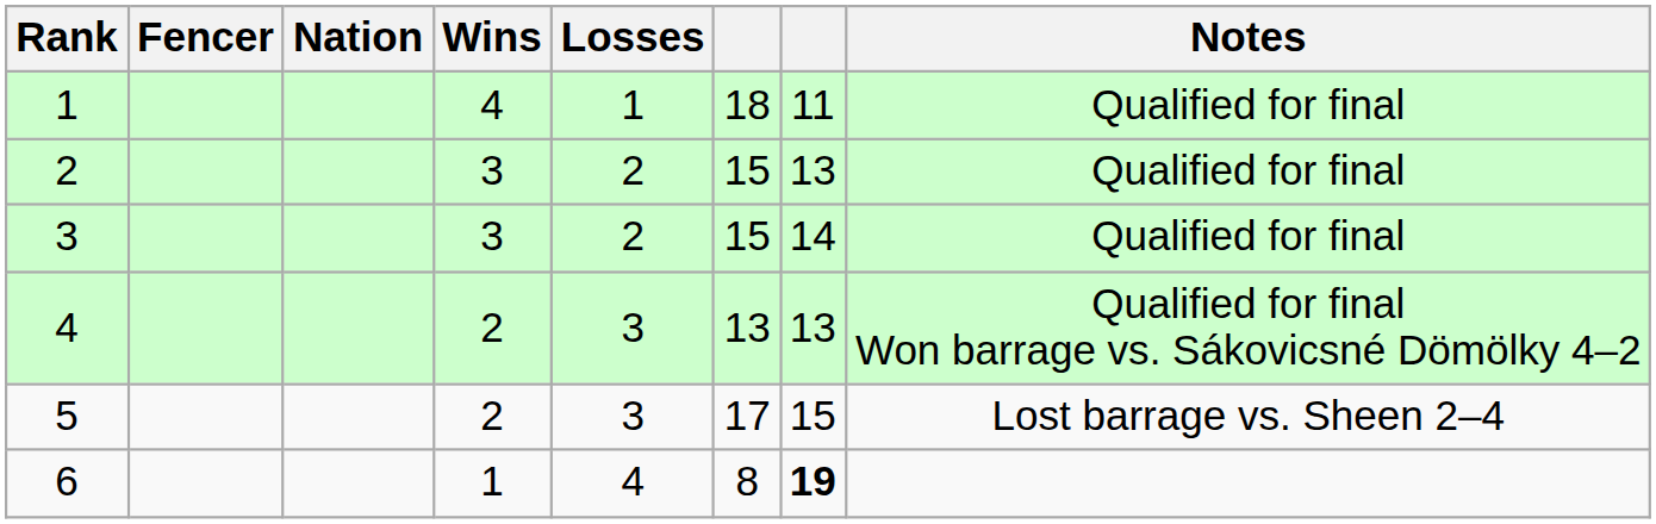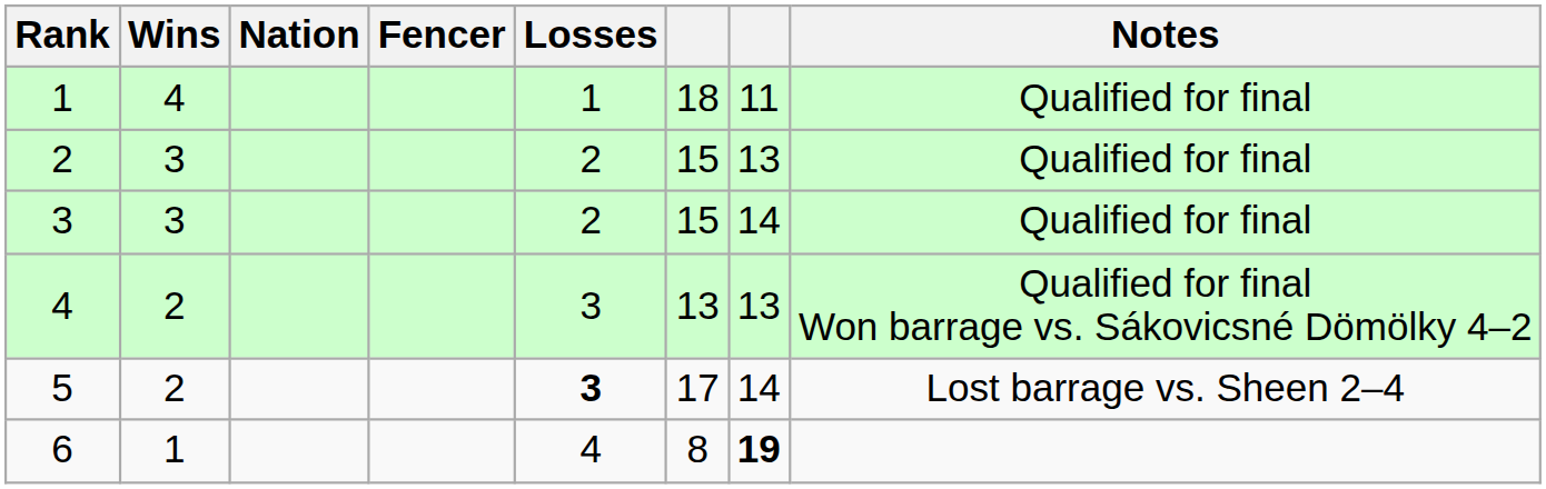 <table class="wikitable sortable" style="text-align:center">
 <tr>
 <th>Rank</th>
+<th>Wins</th>
+<th>Nation</th>
 <th>Fencer</th>
-<th>Nation</th>
-<th>Wins</th>
 <th>Losses</th>
 <th></th>
 <th></th>
 <th>Notes</th>
 </tr>
 <tr style= "background:#cfc;">
 <td>1</td>
+<td>4</td>
 <td align=left></td>
 <td align=left></td>
-<td>4</td>
 <td>1</td>
 <td>18</td>
 <td>11</td>
 <td>Qualified for final</td>
 </tr>
 <tr style="background:#cfc;">
 <td>2</td>
+<td>3</td>
 <td align=left></td>
 <td align=left></td>
-<td>3</td>
 <td>2</td>
 <td>15</td>
 <td>13</td>
 <td>Qualified for final</td>
 </tr>
 <tr style= "background:#cfc;">
 <td>3</td>
+<td>3</td>
 <td align=left></td>
 <td align=left></td>
-<td>3</td>
 <td>2</td>
 <td>15</td>
 <td>14</td>
 <td>Qualified for final</td>
 </tr>
 <tr style="background:#cfc;">
 <td>4</td>
+<td>2</td>
 <td align=left></td>
 <td align=left></td>
-<td>2</td>
 <td>3</td>
 <td>13</td>
 <td>13</td>
 <td>Qualified for final<br>Won barrage vs. Sákovicsné Dömölky 4–2</td>
 </tr>
 <tr>
 <td>5</td>
+<td>2</td>
 <td align=left></td>
 <td align=left></td>
-<td>2</td>
-<td>3</td>
+<td><strong>3</strong></td>
 <td>17</td>
-<td>15</td>
+<td>14</td>
 <td>Lost barrage vs. Sheen 2–4</td>
 </tr>
 <tr>
 <td>6</td>
+<td>1</td>
 <td align=left></td>
 <td align=left></td>
-<td>1</td>
 <td>4</td>
 <td>8</td>
 <td><strong>19</strong></td>
 <td></td>
 </tr>
 </table>
